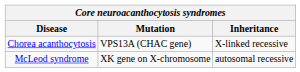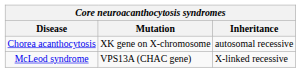 <table class="wikitable" align="right">
 <tr>
 <th colspan="11" bgcolor="white"><em>Core neuroacanthocytosis syndromes</em></th>
 </tr>
 <tr>
 <th>Disease</th>
 <th>Mutation</th>
 <th align= center>Inheritance</th>
 </tr>
 <tr>
 <td align= center><a href='#'>Chorea acanthocytosis</a></td>
+<td align= left>XK gene on X-chromosome</td>
+<td align= left>autosomal recessive</td>
+</tr>
+<tr>
+<td align= center><a href='#'>McLeod syndrome</a></td>
 <td align= left>VPS13A (CHAC gene)</td>
 <td align= left>X-linked recessive</td>
 </tr>
-<tr>
-<td align= center><a href='#'>McLeod syndrome</a></td>
-<td align= left>XK gene on X-chromosome</td>
-<td align= left>autosomal recessive</td>
-</tr>
 </table>
